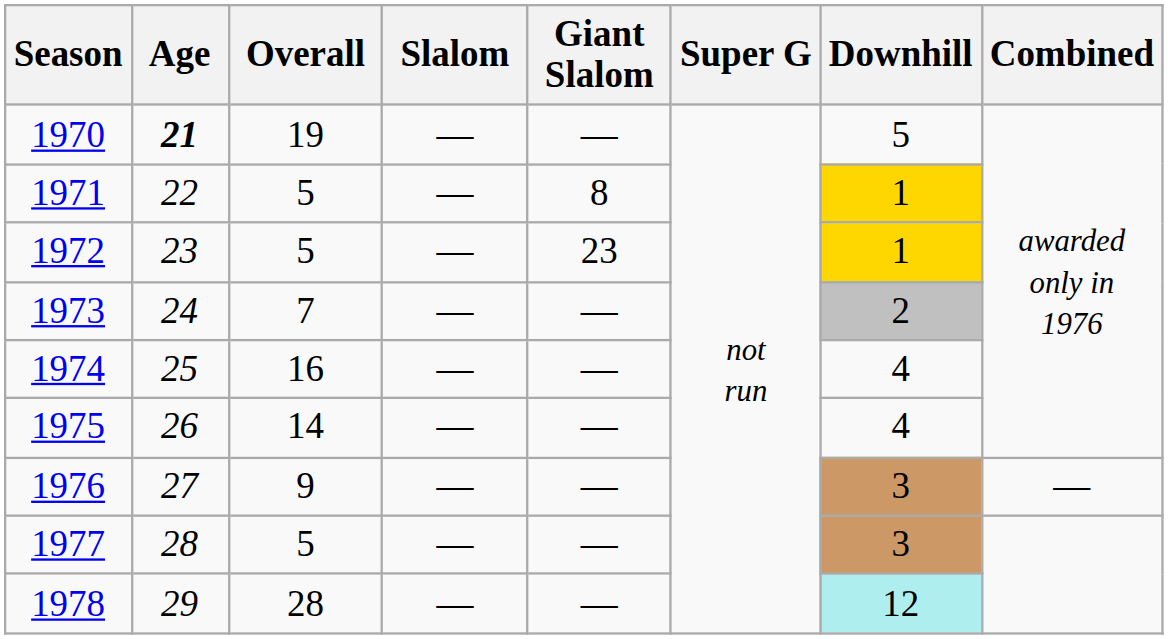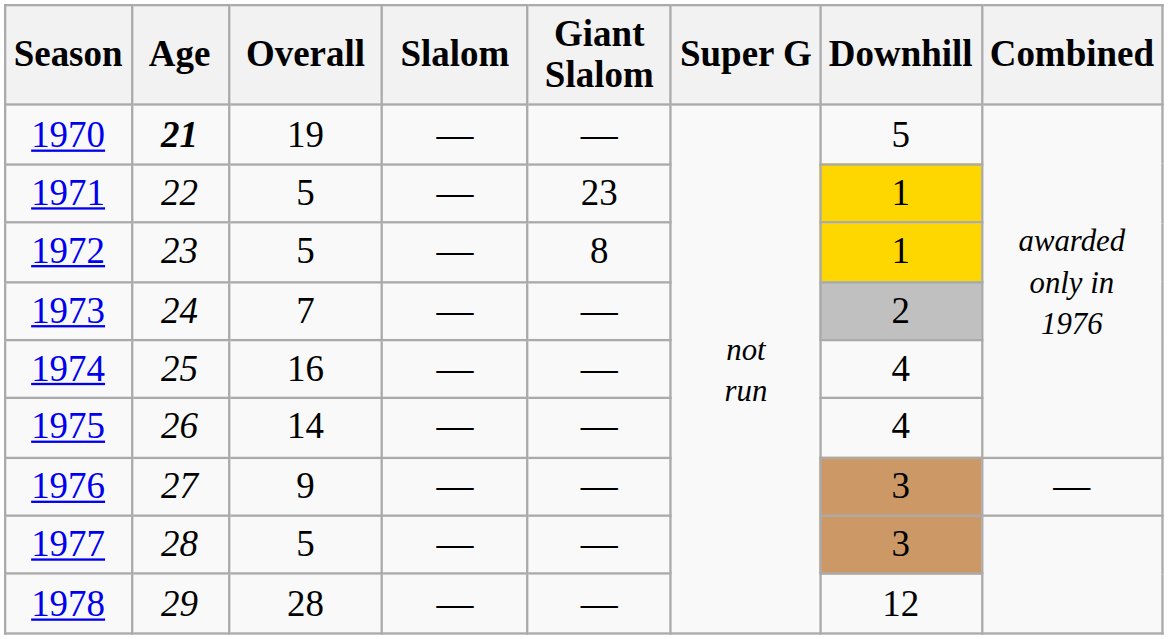 <table class=wikitable style="text-align:center">
 <tr>
 <th>Season</th>
 <th> Age </th>
 <th> Overall </th>
 <th> Slalom </th>
 <th>Giant<br> Slalom </th>
 <th>Super G</th>
 <th>Downhill</th>
 <th>Combined</th>
 </tr>
 <tr>
 <td><a href='#'>1970</a></td>
 <td><strong><em>21</em></strong></td>
 <td>19</td>
 <td>—</td>
 <td>—</td>
 <td rowspan=9><small><em>not<br>run</em> </small></td>
 <td>5</td>
 <td rowspan=6><small><em>awarded<br>only in<br>1976</em> </small></td>
 </tr>
 <tr>
 <td><a href='#'>1971</a></td>
 <td><em>22</em></td>
 <td>5</td>
 <td>—</td>
-<td>8</td>
+<td>23</td>
 <td bgcolor="gold">1</td>
 </tr>
 <tr>
 <td><a href='#'>1972</a></td>
 <td><em>23</em></td>
 <td>5</td>
 <td>—</td>
-<td>23</td>
+<td>8</td>
 <td bgcolor="gold">1</td>
 </tr>
 <tr>
 <td><a href='#'>1973</a></td>
 <td><em>24</em></td>
 <td>7</td>
 <td>—</td>
 <td>—</td>
 <td bgcolor="silver">2</td>
 </tr>
 <tr>
 <td><a href='#'>1974</a></td>
 <td><em>25</em></td>
 <td>16</td>
 <td>—</td>
 <td>—</td>
 <td>4</td>
 </tr>
 <tr>
 <td><a href='#'>1975</a></td>
 <td><em>26</em></td>
 <td>14</td>
 <td>—</td>
 <td>—</td>
 <td>4</td>
 </tr>
 <tr>
 <td><a href='#'>1976</a></td>
 <td><em>27</em></td>
 <td>9</td>
 <td>—</td>
 <td>—</td>
 <td bgcolor="cc9966">3</td>
 <td>—</td>
 </tr>
 <tr>
 <td><a href='#'>1977</a></td>
 <td><em>28</em></td>
 <td>5</td>
 <td>—</td>
 <td>—</td>
 <td bgcolor="cc9966">3</td>
 <td rowspan=2></td>
 </tr>
 <tr>
 <td><a href='#'>1978</a></td>
 <td><em>29</em></td>
 <td>28</td>
 <td>—</td>
 <td>—</td>
-<td style="background: paleturquoise;">12</td>
+<td>12</td>
 </tr>
 </table>
